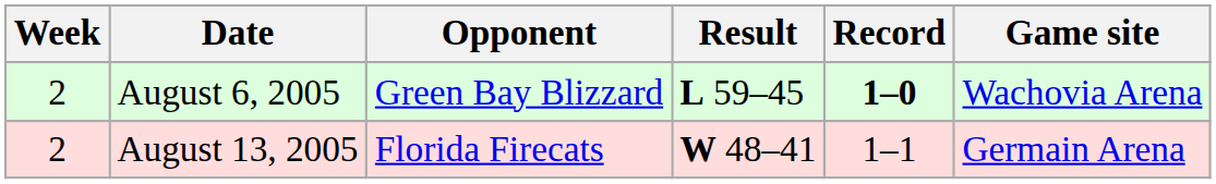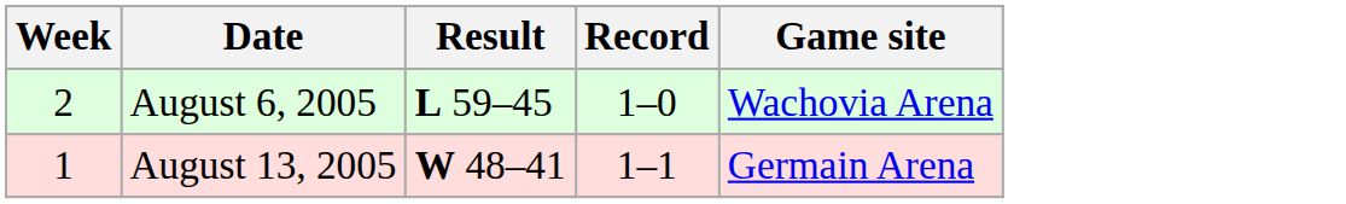 <table class="wikitable" align="center">
 <tr>
 <th>Week</th>
 <th>Date</th>
-<th>Opponent</th>
 <th>Result</th>
 <th>Record</th>
 <th>Game site</th>
 </tr>
 <tr style="background:#ddffdd;">
 <td align="center">2</td>
 <td>August 6, 2005</td>
-<td><a href='#'>Green Bay Blizzard</a></td>
 <td><strong>L</strong> 59–45</td>
-<td align="center"><strong>1–0</strong></td>
+<td align="center">1–0</td>
 <td><a href='#'>Wachovia Arena</a></td>
 </tr>
 <tr style="background:#ffdddd;">
-<td align="center">2</td>
+<td align="center">1</td>
 <td>August 13, 2005</td>
-<td><a href='#'>Florida Firecats</a></td>
 <td><strong>W</strong> 48–41</td>
 <td align="center">1–1</td>
 <td><a href='#'>Germain Arena</a></td>
 </tr>
 </table>
